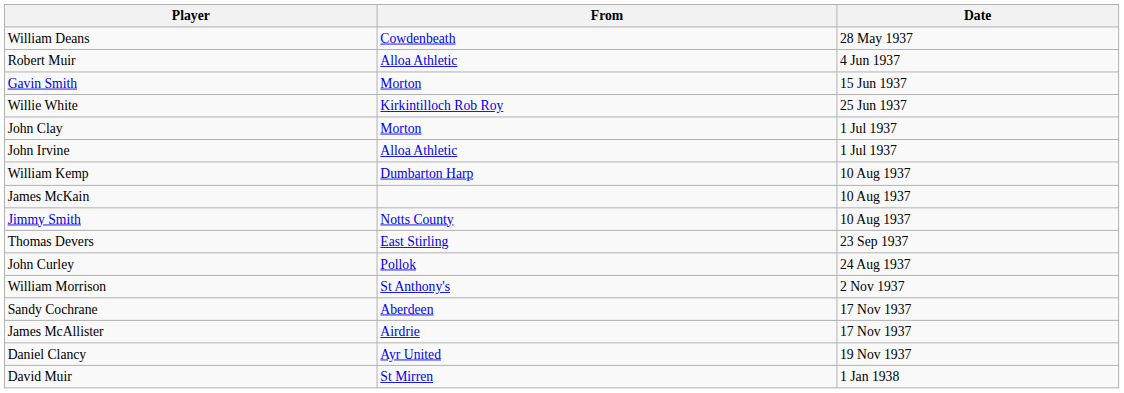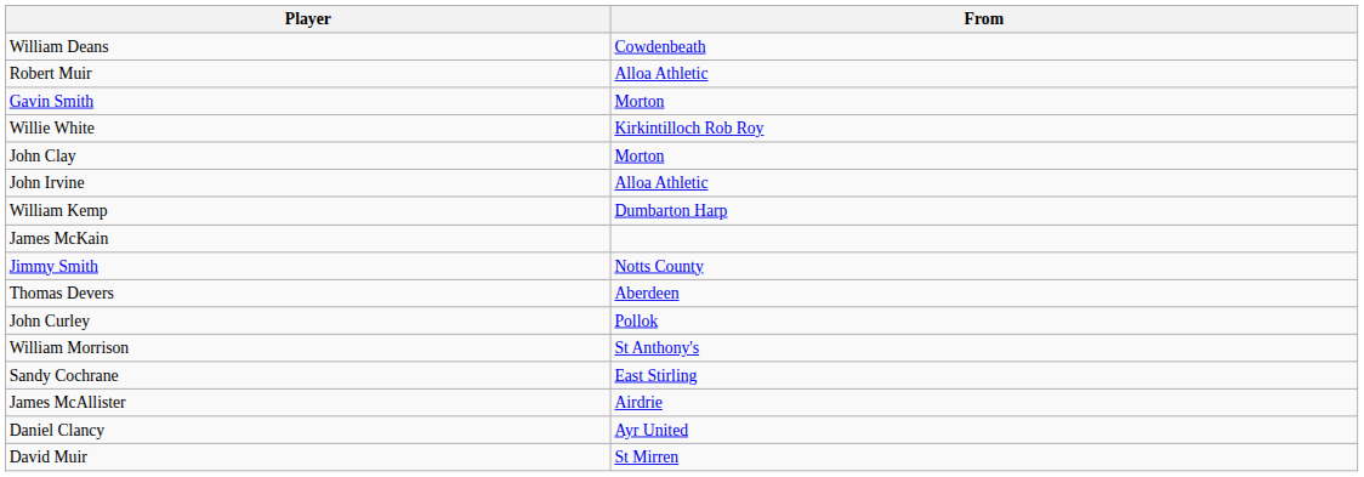 <table class="wikitable" style="text-align:center; font-size:95%;width:98%; text-align:left">
 <tr>
 <th>Player</th>
 <th>From</th>
-<th>Date</th>
 </tr>
 <tr>
 <td> William Deans</td>
 <td> <a href='#'>Cowdenbeath</a></td>
-<td>28 May 1937</td>
 </tr>
 <tr>
 <td> Robert Muir</td>
 <td> <a href='#'>Alloa Athletic</a></td>
-<td>4 Jun 1937</td>
 </tr>
 <tr>
 <td> <a href='#'>Gavin Smith</a></td>
 <td> <a href='#'>Morton</a></td>
-<td>15 Jun 1937</td>
 </tr>
 <tr>
 <td> Willie White</td>
 <td> <a href='#'>Kirkintilloch Rob Roy</a></td>
-<td>25 Jun 1937</td>
 </tr>
 <tr>
 <td> John Clay</td>
 <td> <a href='#'>Morton</a></td>
-<td>1 Jul 1937</td>
 </tr>
 <tr>
 <td> John Irvine</td>
 <td> <a href='#'>Alloa Athletic</a></td>
-<td>1 Jul 1937</td>
 </tr>
 <tr>
 <td> William Kemp</td>
 <td> <a href='#'>Dumbarton Harp</a></td>
-<td>10 Aug 1937</td>
 </tr>
 <tr>
 <td> James McKain</td>
 <td></td>
-<td>10 Aug 1937</td>
 </tr>
 <tr>
 <td> <a href='#'>Jimmy Smith</a></td>
 <td> <a href='#'>Notts County</a></td>
-<td>10 Aug 1937</td>
 </tr>
 <tr>
 <td> Thomas Devers</td>
-<td> <a href='#'>East Stirling</a></td>
-<td>23 Sep 1937</td>
+<td> <a href='#'>Aberdeen</a></td>
 </tr>
 <tr>
 <td> John Curley</td>
 <td> <a href='#'>Pollok</a></td>
-<td>24 Aug 1937</td>
 </tr>
 <tr>
 <td> William Morrison</td>
 <td> <a href='#'>St Anthony's</a></td>
-<td>2 Nov 1937</td>
 </tr>
 <tr>
 <td> Sandy Cochrane</td>
-<td> <a href='#'>Aberdeen</a></td>
-<td>17 Nov 1937</td>
+<td> <a href='#'>East Stirling</a></td>
 </tr>
 <tr>
 <td> James McAllister</td>
 <td> <a href='#'>Airdrie</a></td>
-<td>17 Nov 1937</td>
 </tr>
 <tr>
 <td> Daniel Clancy</td>
 <td> <a href='#'>Ayr United</a></td>
-<td>19 Nov 1937</td>
 </tr>
 <tr>
 <td> David Muir</td>
 <td> <a href='#'>St Mirren</a></td>
-<td>1 Jan 1938</td>
 </tr>
 </table>
